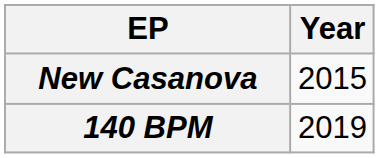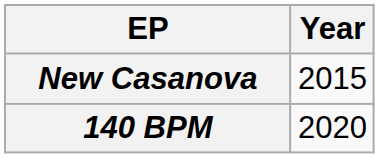 <table class="wikitable plainrowheaders" style="text-align:center;">
 <tr>
 <th style="text-align:center; width:140px;">EP</th>
 <th tyle="text-align:center; width:10px;">Year</th>
 </tr>
 <tr>
 <th scope="row"><em>New Casanova</em></th>
 <td style="text-align:center;">2015</td>
 </tr>
 <tr>
 <th scope="row"><em>140 BPM</em></th>
-<td style="text-align:center;">2019</td>
+<td style="text-align:center;">2020</td>
 </tr>
 </table>
